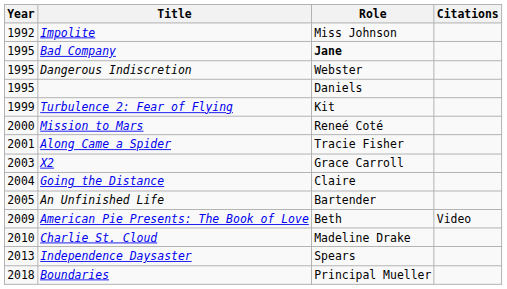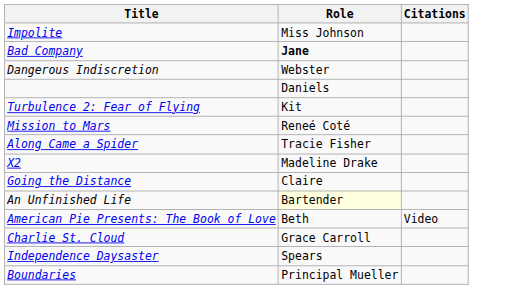 <table class="wikitable sortable">
 <tr>
-<th>Year</th>
 <th>Title</th>
 <th>Role</th>
 <th class="unsortable">Citations</th>
 </tr>
 <tr>
-<td>1992</td>
 <td><em><a href='#'>Impolite</a></em></td>
 <td>Miss Johnson</td>
 <td></td>
 </tr>
 <tr>
-<td>1995</td>
 <td><em><a href='#'>Bad Company</a></em></td>
 <td><strong>Jane</strong></td>
 <td></td>
 </tr>
 <tr>
-<td>1995</td>
 <td><em>Dangerous Indiscretion</em></td>
 <td>Webster</td>
 <td></td>
 </tr>
 <tr>
-<td>1995</td>
 <td><em></em></td>
 <td>Daniels</td>
 <td></td>
 </tr>
 <tr>
-<td>1999</td>
 <td><em><a href='#'>Turbulence 2: Fear of Flying</a></em></td>
 <td>Kit</td>
 <td></td>
 </tr>
 <tr>
-<td>2000</td>
 <td><em><a href='#'>Mission to Mars</a></em></td>
 <td>Reneé Coté</td>
 <td></td>
 </tr>
 <tr>
-<td>2001</td>
 <td><em><a href='#'>Along Came a Spider</a></em></td>
 <td>Tracie Fisher</td>
 <td></td>
 </tr>
 <tr>
-<td>2003</td>
 <td><em><a href='#'>X2</a></em></td>
-<td>Grace Carroll</td>
+<td>Madeline Drake</td>
 <td></td>
 </tr>
 <tr>
-<td>2004</td>
 <td><em><a href='#'>Going the Distance</a></em></td>
 <td>Claire</td>
 <td></td>
 </tr>
 <tr>
-<td>2005</td>
 <td><em>An Unfinished Life</em></td>
-<td>Bartender</td>
+<td style="background: lightyellow;">Bartender</td>
 <td></td>
 </tr>
 <tr>
-<td>2009</td>
 <td><em><a href='#'>American Pie Presents: The Book of Love</a></em></td>
 <td>Beth</td>
 <td>Video</td>
 </tr>
 <tr>
-<td>2010</td>
 <td><em><a href='#'>Charlie St. Cloud</a></em></td>
-<td>Madeline Drake</td>
+<td>Grace Carroll</td>
 <td></td>
 </tr>
 <tr>
-<td>2013</td>
 <td><em><a href='#'>Independence Daysaster</a></em></td>
 <td>Spears</td>
 <td></td>
 </tr>
 <tr>
-<td>2018</td>
 <td><em><a href='#'>Boundaries</a></em></td>
 <td>Principal Mueller</td>
 <td></td>
 </tr>
 </table>
